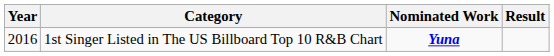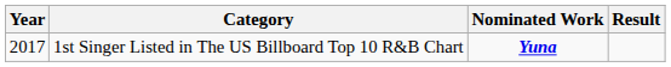 <table class="wikitable">
 <tr>
 <th>Year</th>
 <th>Category</th>
 <th>Nominated Work</th>
 <th>Result</th>
 </tr>
 <tr>
-<td>2016</td>
+<td>2017</td>
 <td>1st Singer Listed in The US Billboard Top 10 R&B Chart</td>
 <td style="text-align: center;"><strong><em><a href='#'>Yuna</a></em></strong></td>
 <td></td>
 </tr>
 </table>
